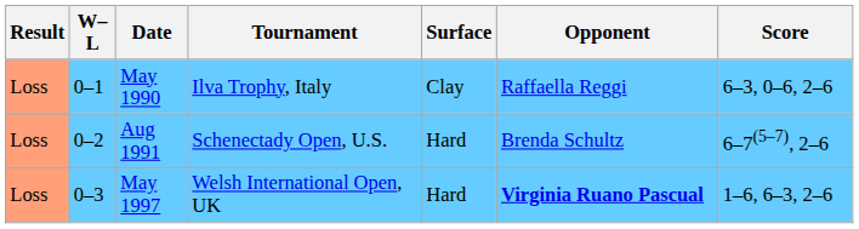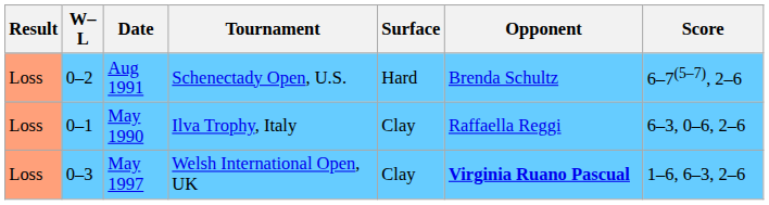 <table class="sortable wikitable">
 <tr>
 <th>Result</th>
 <th style="width:30px" class="unsortable">W–L</th>
 <th style="width:50px">Date</th>
 <th style="width:180px">Tournament</th>
 <th style="width:50px">Surface</th>
 <th style="width:170px">Opponent</th>
 <th style="width:100px" class="unsortable">Score</th>
 </tr>
 <tr style="background:#6cf;">
 <td style="background:#ffa07a;">Loss</td>
+<td>0–2</td>
+<td><a href='#'>Aug 1991</a></td>
+<td><a href='#'>Schenectady Open</a>, U.S.</td>
+<td>Hard</td>
+<td> <a href='#'>Brenda Schultz</a></td>
+<td>6–7<sup>(5–7)</sup>, 2–6</td>
+</tr>
+<tr style="background:#6cf;">
+<td style="background:#ffa07a;">Loss</td>
 <td>0–1</td>
 <td><a href='#'>May 1990</a></td>
 <td><a href='#'>Ilva Trophy</a>, Italy</td>
 <td>Clay</td>
 <td> <a href='#'>Raffaella Reggi</a></td>
 <td>6–3, 0–6, 2–6</td>
 </tr>
 <tr style="background:#6cf;">
 <td style="background:#ffa07a;">Loss</td>
-<td>0–2</td>
-<td><a href='#'>Aug 1991</a></td>
-<td><a href='#'>Schenectady Open</a>, U.S.</td>
-<td>Hard</td>
-<td> <a href='#'>Brenda Schultz</a></td>
-<td>6–7<sup>(5–7)</sup>, 2–6</td>
-</tr>
-<tr style="background:#6cf;">
-<td style="background:#ffa07a;">Loss</td>
 <td>0–3</td>
 <td><a href='#'>May 1997</a></td>
 <td><a href='#'>Welsh International Open</a>, UK</td>
-<td>Hard</td>
+<td>Clay</td>
 <td><strong> <a href='#'>Virginia Ruano Pascual</a></strong></td>
 <td>1–6, 6–3, 2–6</td>
 </tr>
 </table>
